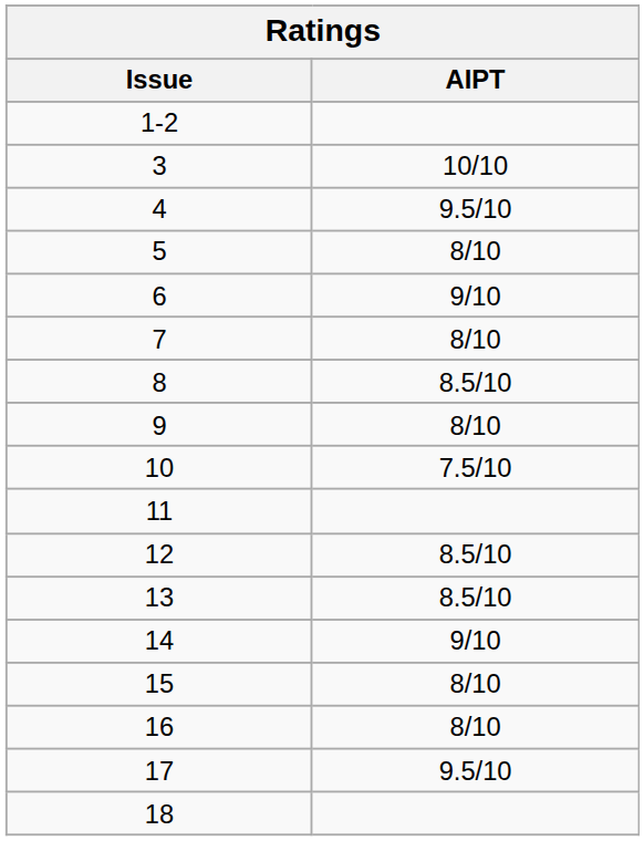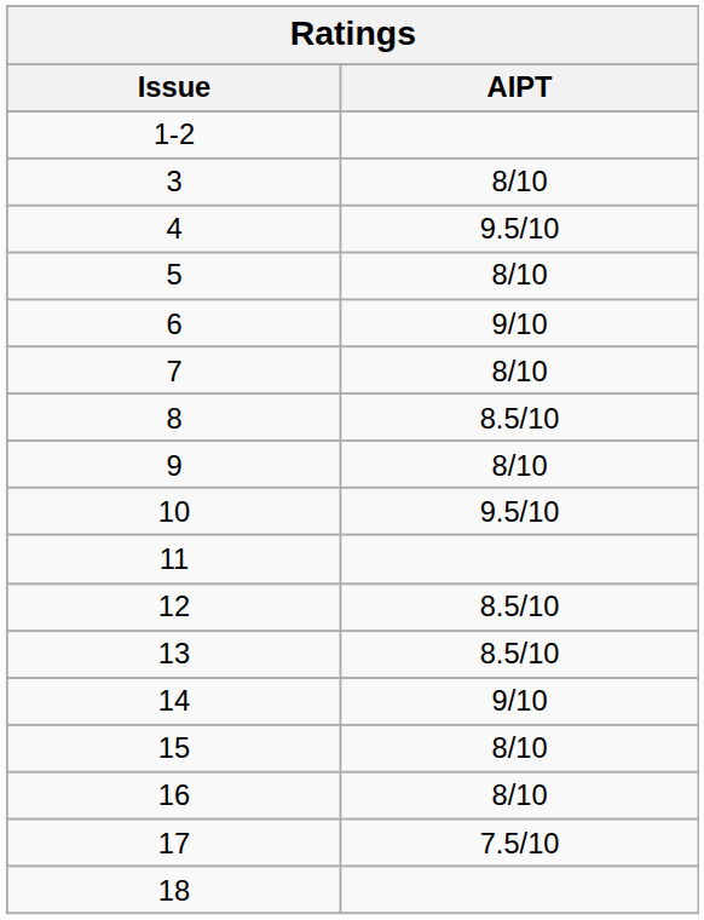 <table class="wikitable infobox" style="float: right; width: 24.2em; font-size: 80%; text-align: center; margin:0.5em 0 0.5em 1em; padding:0;" cellpadding="0" cellspacing="0">
 <tr>
 <th colspan="3" style="font-size:120%;">Ratings</th>
 </tr>
 <tr>
 <th>Issue</th>
 <th>AIPT</th>
 </tr>
 <tr>
 <td>1-2</td>
 <td></td>
 </tr>
 <tr>
 <td>3</td>
-<td>10/10</td>
+<td>8/10</td>
 </tr>
 <tr>
 <td>4</td>
 <td>9.5/10</td>
 </tr>
 <tr>
 <td>5</td>
 <td>8/10</td>
 </tr>
 <tr>
 <td>6</td>
 <td>9/10</td>
 </tr>
 <tr>
 <td>7</td>
 <td>8/10</td>
 </tr>
 <tr>
 <td>8</td>
 <td>8.5/10</td>
 </tr>
 <tr>
 <td>9</td>
 <td>8/10</td>
 </tr>
 <tr>
 <td>10</td>
-<td>7.5/10</td>
+<td>9.5/10</td>
 </tr>
 <tr>
 <td>11</td>
 <td></td>
 </tr>
 <tr>
 <td>12</td>
 <td>8.5/10</td>
 </tr>
 <tr>
 <td>13</td>
 <td>8.5/10</td>
 </tr>
 <tr>
 <td>14</td>
 <td>9/10</td>
 </tr>
 <tr>
 <td>15</td>
 <td>8/10</td>
 </tr>
 <tr>
 <td>16</td>
 <td>8/10</td>
 </tr>
 <tr>
 <td>17</td>
-<td>9.5/10</td>
+<td>7.5/10</td>
 </tr>
 <tr>
 <td>18</td>
 <td></td>
 </tr>
 </table>
